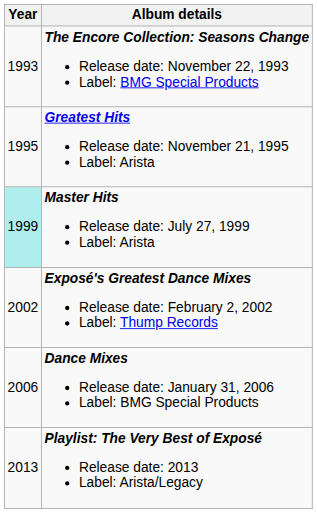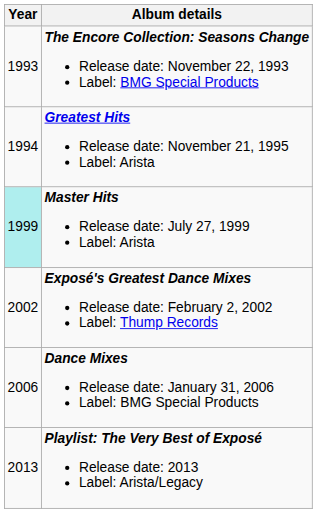 <table class="wikitable" style="text-align:center;">
 <tr>
 <th>Year</th>
 <th>Album details</th>
 </tr>
 <tr>
 <td>1993</td>
 <td align="left"><strong><em>The Encore Collection: Seasons Change</em></strong><br><ul><li>Release date: November 22, 1993</li><li>Label: <a href='#'>BMG Special Products</a></li></ul></td>
 </tr>
 <tr>
-<td>1995</td>
+<td>1994</td>
 <td align="left"><strong><em><a href='#'>Greatest Hits</a></em></strong><br><ul><li>Release date: November 21, 1995</li><li>Label: Arista</li></ul></td>
 </tr>
 <tr>
 <td style="background: paleturquoise;">1999</td>
 <td align="left"><strong><em>Master Hits</em></strong><br><ul><li>Release date: July 27, 1999</li><li>Label: Arista</li></ul></td>
 </tr>
 <tr>
 <td>2002</td>
 <td align="left"><strong><em>Exposé's Greatest Dance Mixes</em></strong><br><ul><li>Release date: February 2, 2002</li><li>Label: <a href='#'>Thump Records</a></li></ul></td>
 </tr>
 <tr>
 <td>2006</td>
 <td align="left"><strong><em>Dance Mixes</em></strong><br><ul><li>Release date: January 31, 2006</li><li>Label: BMG Special Products</li></ul></td>
 </tr>
 <tr>
 <td>2013</td>
 <td align="left"><strong><em>Playlist: The Very Best of Exposé</em></strong><br><ul><li>Release date: 2013</li><li>Label: Arista/Legacy</li></ul></td>
 </tr>
 </table>
